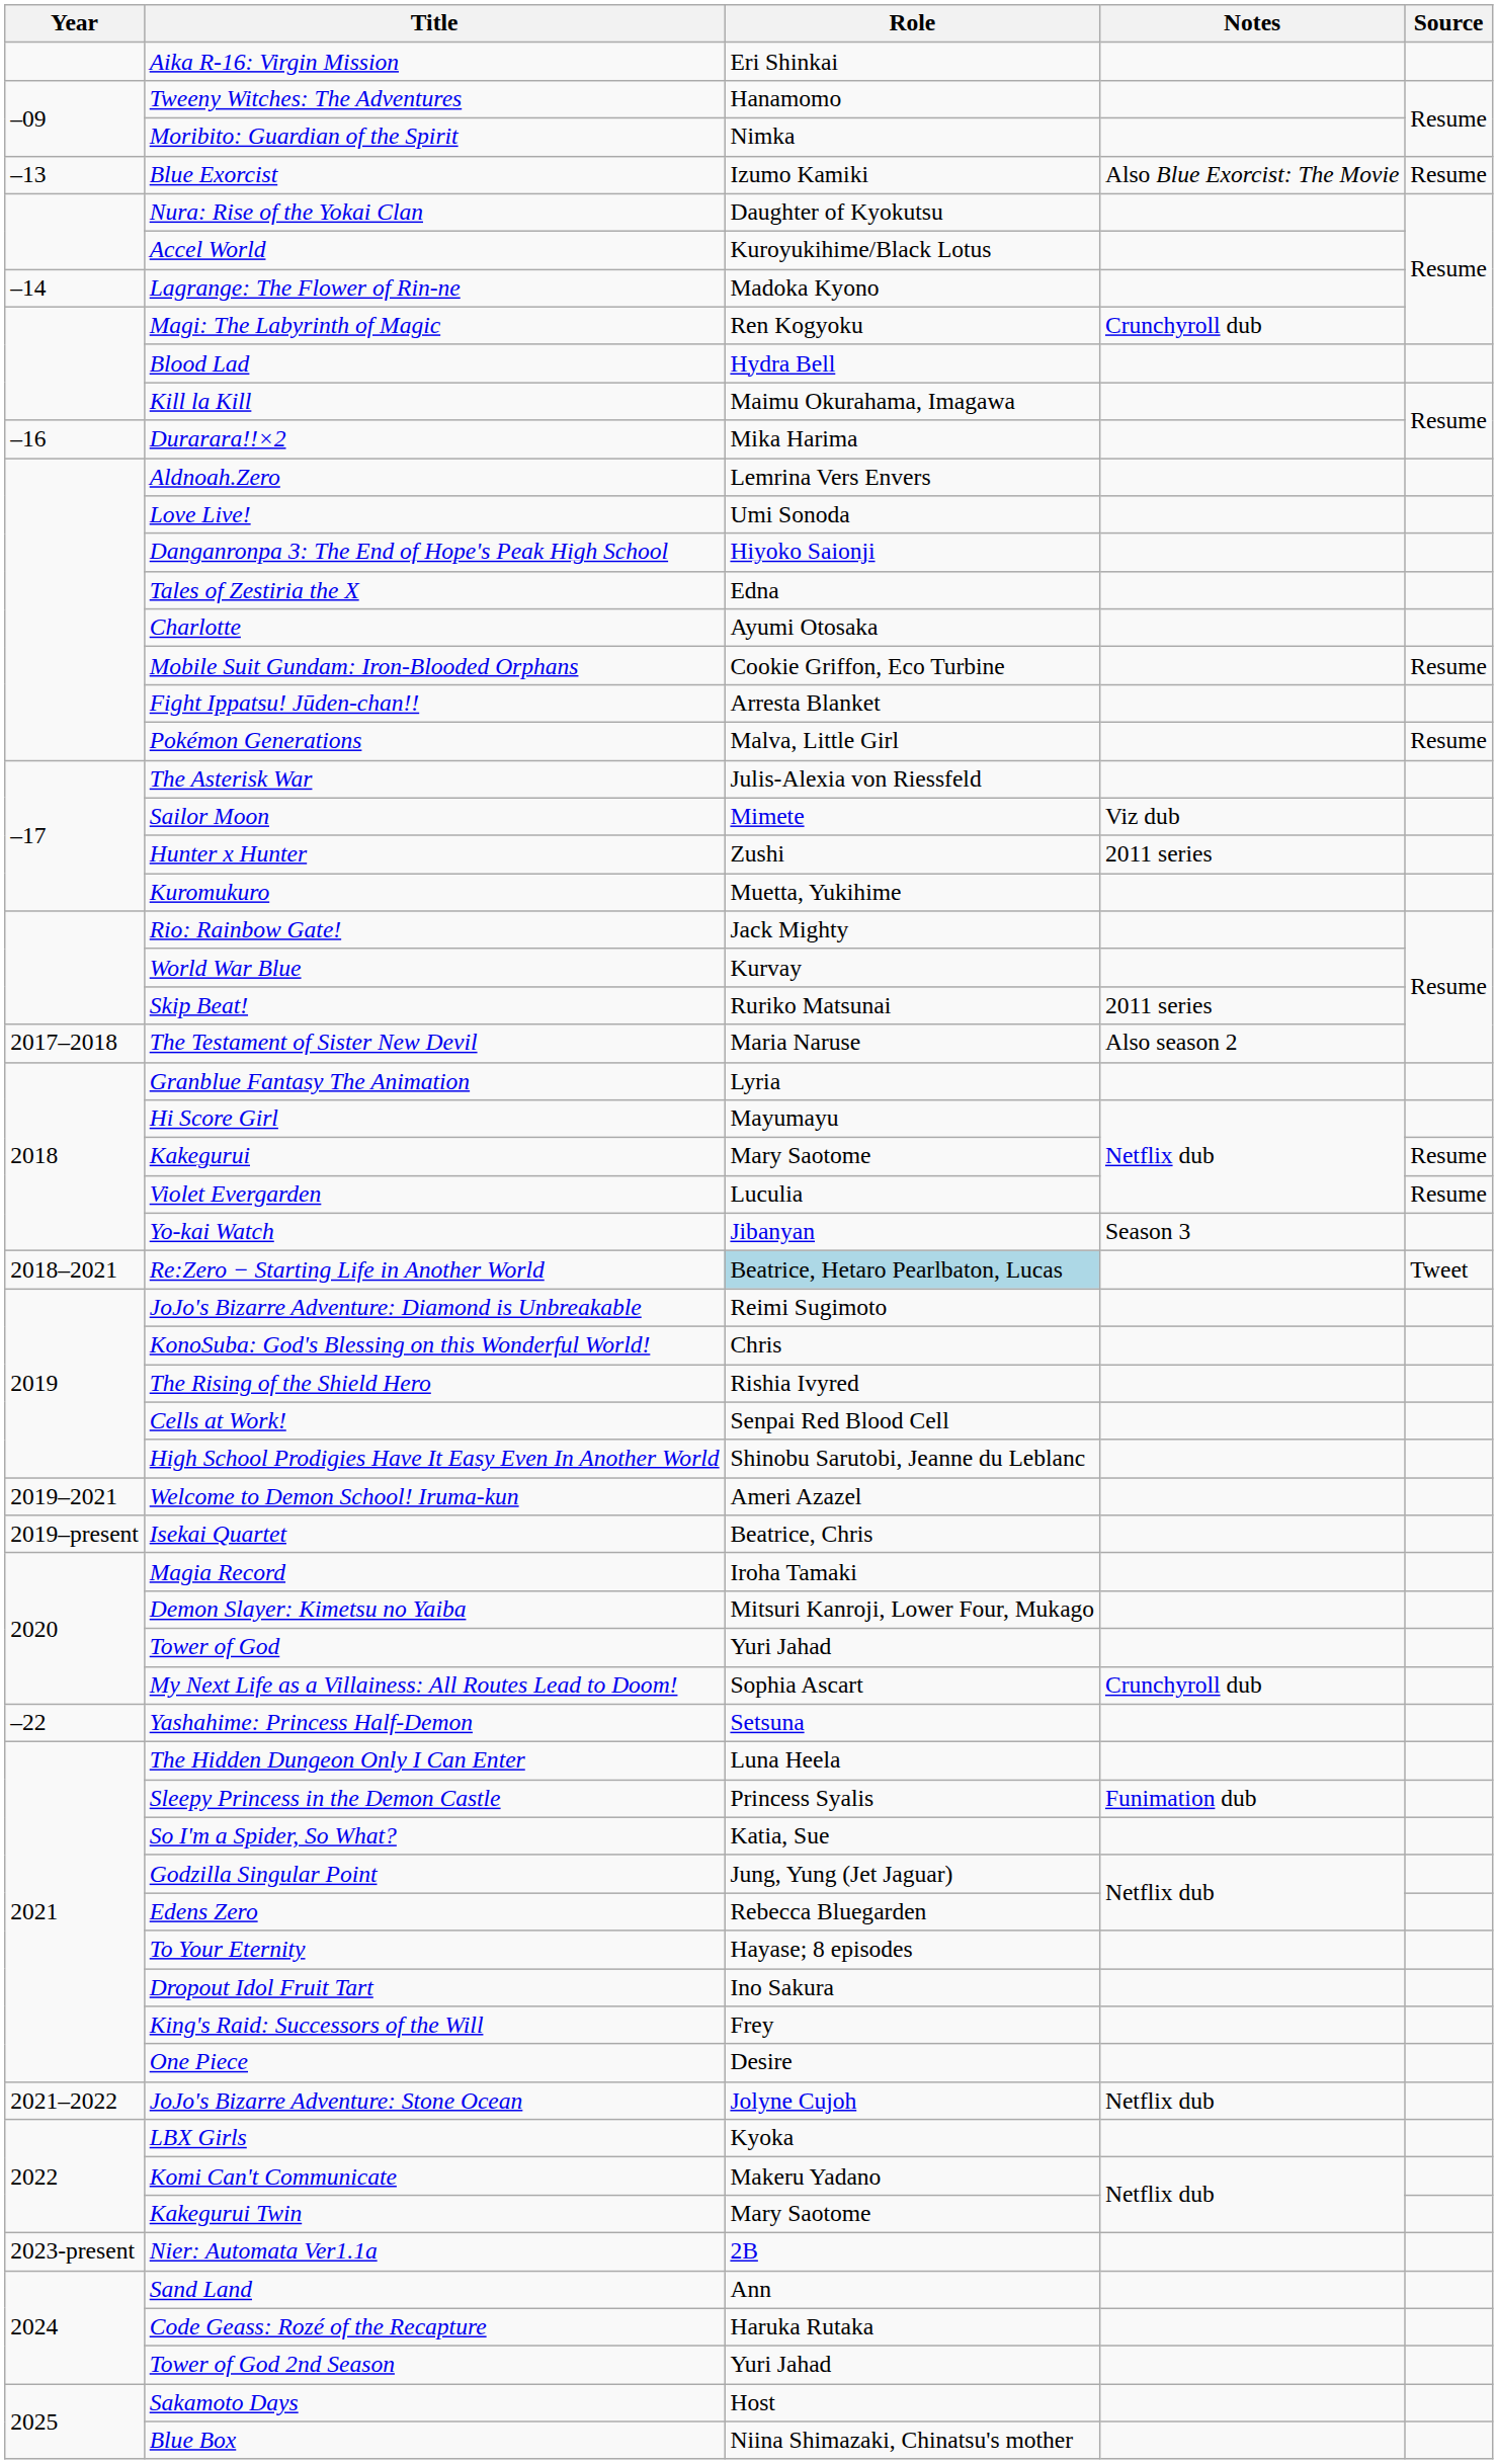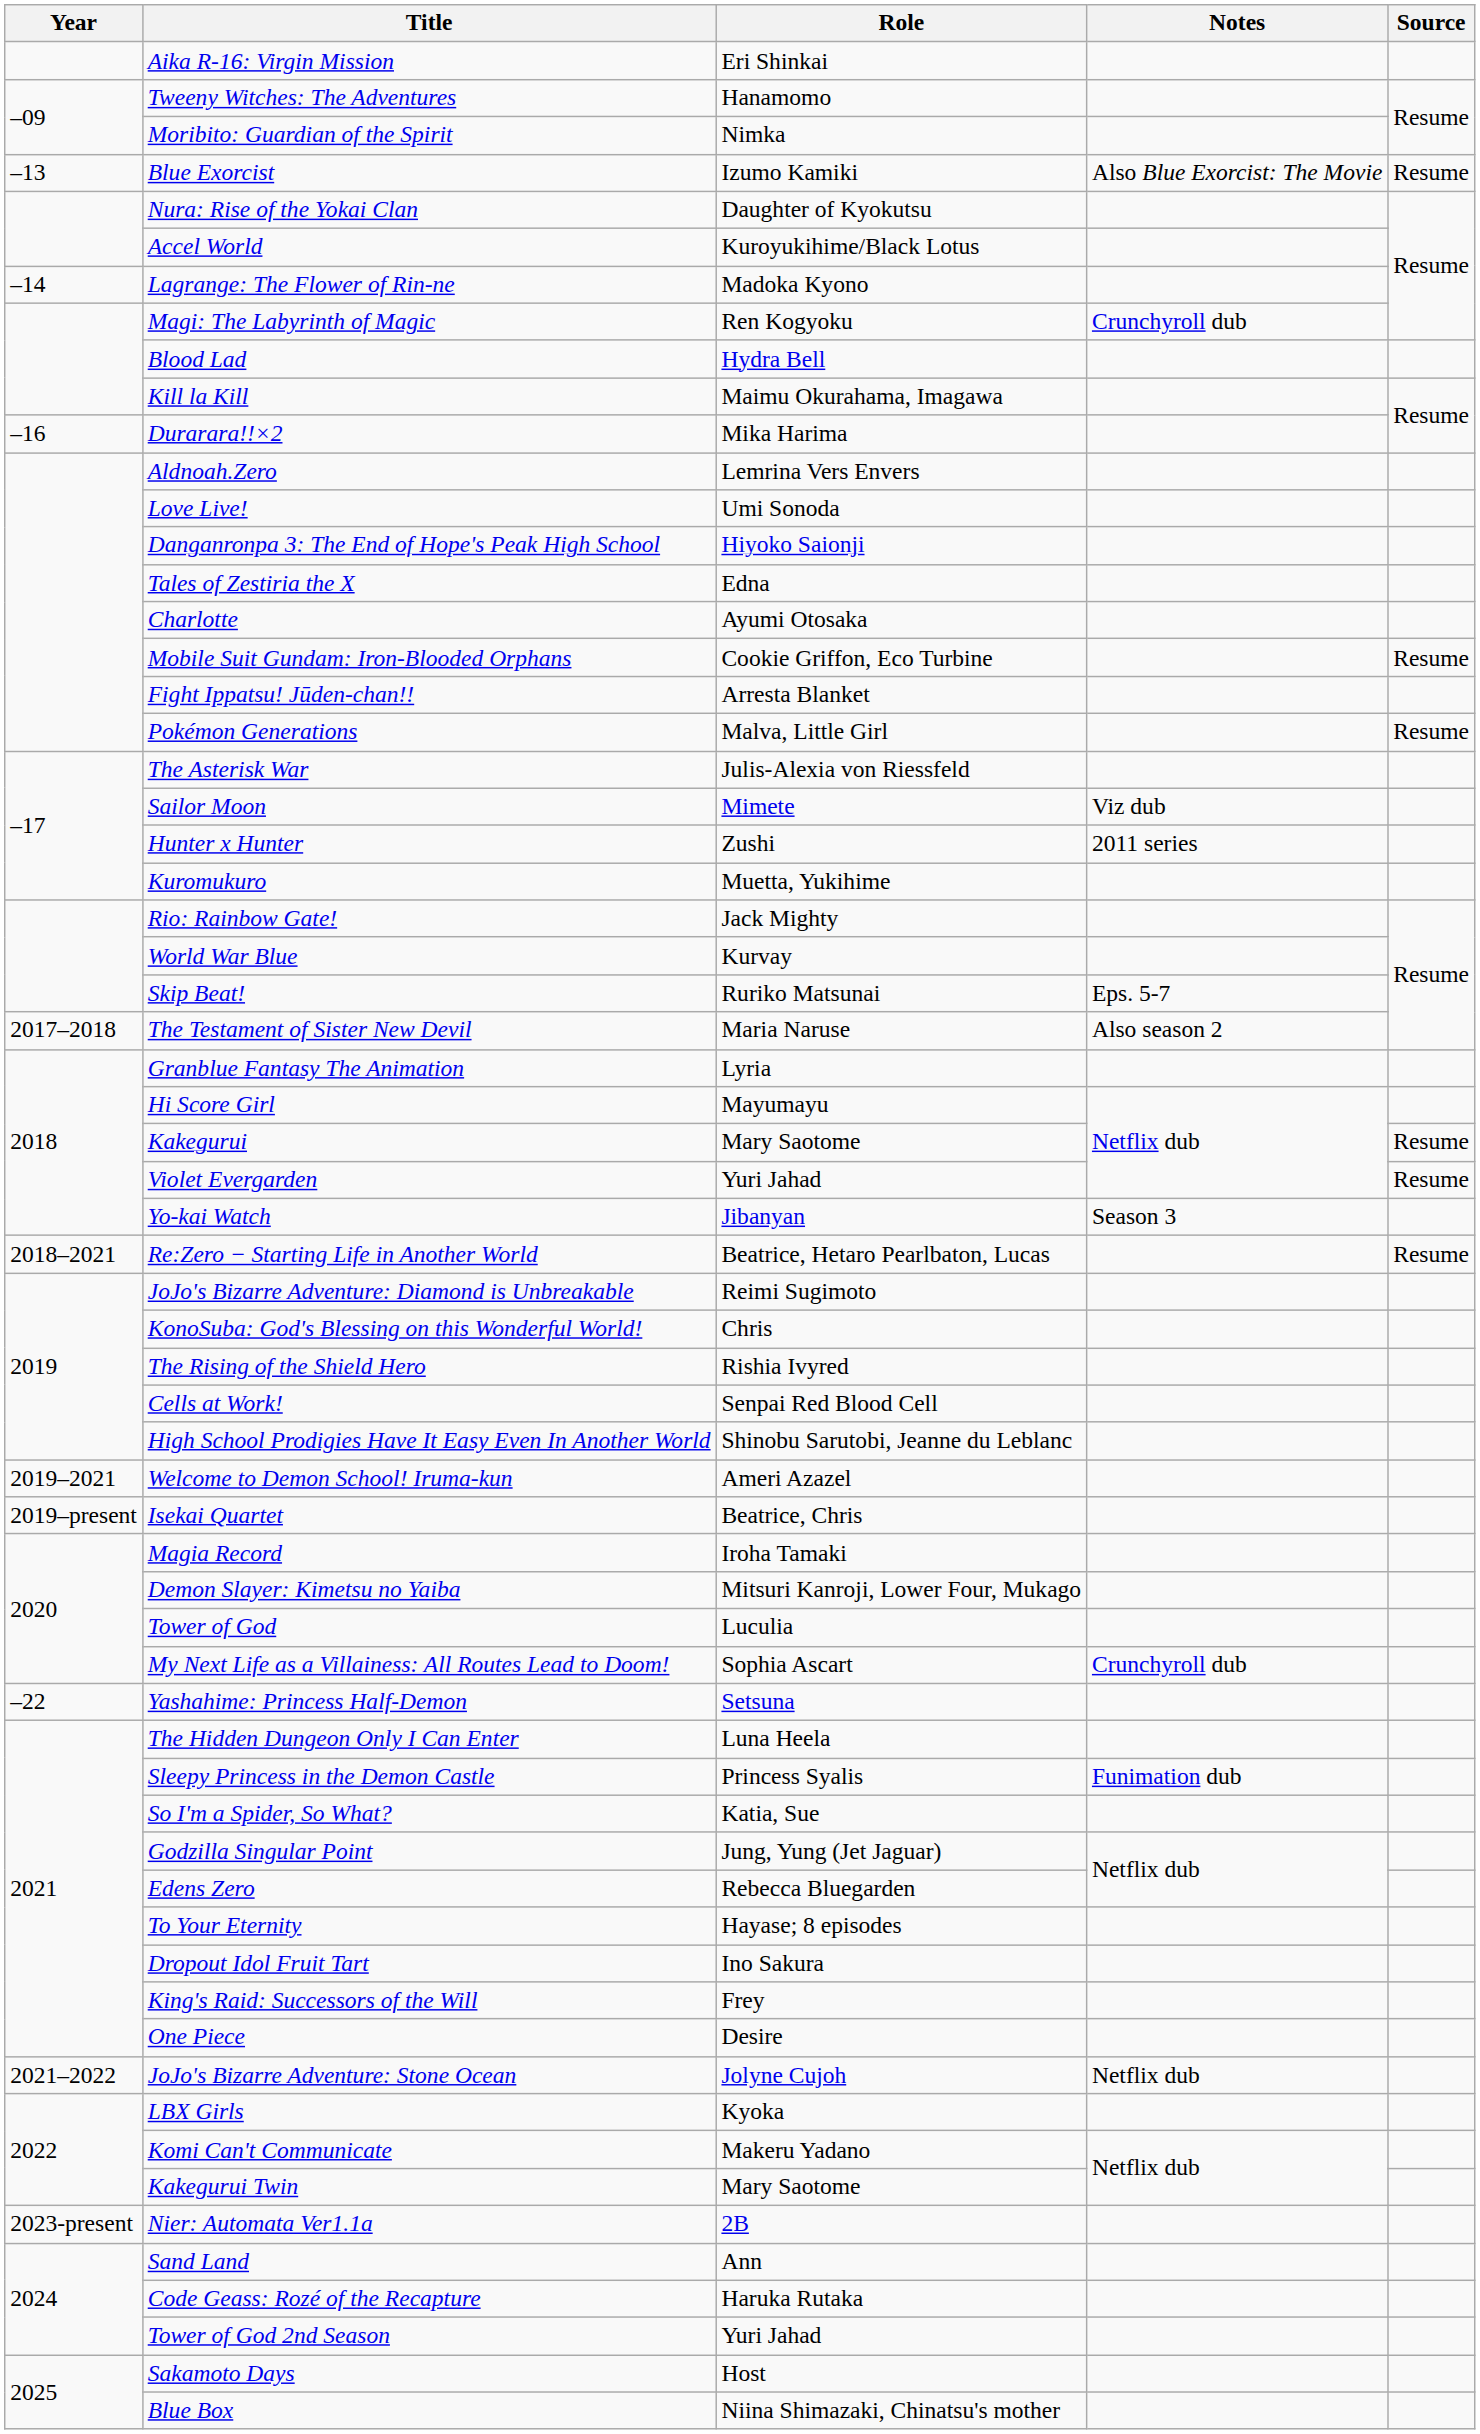 <table class="wikitable sortable">
 <tr>
 <th>Year</th>
 <th>Title</th>
 <th>Role</th>
 <th>Notes</th>
 <th>Source</th>
 </tr>
 <tr>
 <td></td>
 <td><em><a href='#'>Aika R-16: Virgin Mission</a></em></td>
 <td>Eri Shinkai</td>
 <td></td>
 <td></td>
 </tr>
 <tr>
 <td rowspan="2">–09</td>
 <td><em><a href='#'>Tweeny Witches: The Adventures</a></em></td>
 <td>Hanamomo</td>
 <td></td>
 <td rowspan="2">Resume</td>
 </tr>
 <tr>
 <td><em><a href='#'>Moribito: Guardian of the Spirit</a></em></td>
 <td>Nimka</td>
 <td></td>
 </tr>
 <tr>
 <td>–13</td>
 <td><em><a href='#'>Blue Exorcist</a></em></td>
 <td>Izumo Kamiki</td>
 <td>Also <em>Blue Exorcist: The Movie</em></td>
 <td>Resume</td>
 </tr>
 <tr>
 <td rowspan="2"></td>
 <td><em><a href='#'>Nura: Rise of the Yokai Clan</a></em></td>
 <td>Daughter of Kyokutsu</td>
 <td></td>
 <td rowspan="4">Resume</td>
 </tr>
 <tr>
 <td><em><a href='#'>Accel World</a></em></td>
 <td>Kuroyukihime/Black Lotus</td>
 <td></td>
 </tr>
 <tr>
 <td>–14</td>
 <td><em><a href='#'>Lagrange: The Flower of Rin-ne</a></em></td>
 <td>Madoka Kyono</td>
 <td></td>
 </tr>
 <tr>
 <td rowspan="3"></td>
 <td><em><a href='#'>Magi: The Labyrinth of Magic</a></em></td>
 <td>Ren Kogyoku</td>
 <td><a href='#'>Crunchyroll</a> dub</td>
 </tr>
 <tr>
 <td><em><a href='#'>Blood Lad</a></em></td>
 <td><a href='#'>Hydra Bell</a></td>
 <td></td>
 <td></td>
 </tr>
 <tr>
 <td><em><a href='#'>Kill la Kill</a></em></td>
 <td>Maimu Okurahama, Imagawa</td>
 <td></td>
 <td rowspan="2">Resume</td>
 </tr>
 <tr>
 <td>–16</td>
 <td><em><a href='#'>Durarara!!×2</a></em></td>
 <td>Mika Harima</td>
 <td></td>
 </tr>
 <tr>
 <td rowspan="8"></td>
 <td><em><a href='#'>Aldnoah.Zero</a></em></td>
 <td>Lemrina Vers Envers</td>
 <td></td>
 <td></td>
 </tr>
 <tr>
 <td><em><a href='#'>Love Live!</a></em></td>
 <td>Umi Sonoda</td>
 <td></td>
 <td></td>
 </tr>
 <tr>
 <td><em><a href='#'>Danganronpa 3: The End of Hope's Peak High School</a></em></td>
 <td><a href='#'>Hiyoko Saionji</a></td>
 <td></td>
 <td></td>
 </tr>
 <tr>
 <td><em><a href='#'>Tales of Zestiria the X</a></em></td>
 <td>Edna</td>
 <td></td>
 <td></td>
 </tr>
 <tr>
 <td><em><a href='#'>Charlotte</a></em></td>
 <td>Ayumi Otosaka</td>
 <td></td>
 <td></td>
 </tr>
 <tr>
 <td><em><a href='#'>Mobile Suit Gundam: Iron-Blooded Orphans</a></em></td>
 <td>Cookie Griffon, Eco Turbine</td>
 <td></td>
 <td>Resume</td>
 </tr>
 <tr>
 <td><em><a href='#'>Fight Ippatsu! Jūden-chan!!</a></em></td>
 <td>Arresta Blanket</td>
 <td></td>
 <td></td>
 </tr>
 <tr>
 <td><em><a href='#'>Pokémon Generations</a></em></td>
 <td>Malva, Little Girl</td>
 <td></td>
 <td>Resume</td>
 </tr>
 <tr>
 <td rowspan="4">–17</td>
 <td><em><a href='#'>The Asterisk War</a></em></td>
 <td>Julis-Alexia von Riessfeld</td>
 <td></td>
 <td></td>
 </tr>
 <tr>
 <td><em><a href='#'>Sailor Moon</a></em></td>
 <td><a href='#'>Mimete</a></td>
 <td>Viz dub</td>
 <td></td>
 </tr>
 <tr>
 <td><em><a href='#'>Hunter x Hunter</a></em></td>
 <td>Zushi</td>
 <td>2011 series</td>
 <td></td>
 </tr>
 <tr>
 <td><em><a href='#'>Kuromukuro</a></em></td>
 <td>Muetta, Yukihime</td>
 <td></td>
 <td></td>
 </tr>
 <tr>
 <td rowspan="3"></td>
 <td><em><a href='#'>Rio: Rainbow Gate!</a></em></td>
 <td>Jack Mighty</td>
 <td></td>
 <td rowspan="4">Resume</td>
 </tr>
 <tr>
 <td><em><a href='#'>World War Blue</a></em></td>
 <td>Kurvay</td>
 <td></td>
 </tr>
 <tr>
 <td><em><a href='#'>Skip Beat!</a></em></td>
 <td>Ruriko Matsunai</td>
-<td>2011 series</td>
+<td>Eps. 5-7</td>
 </tr>
 <tr>
 <td>2017–2018</td>
 <td><em><a href='#'>The Testament of Sister New Devil</a></em></td>
 <td>Maria Naruse</td>
 <td>Also season 2</td>
 </tr>
 <tr>
 <td rowspan="5">2018</td>
 <td><em><a href='#'>Granblue Fantasy The Animation</a></em></td>
 <td>Lyria</td>
 <td></td>
 <td></td>
 </tr>
 <tr>
 <td><em><a href='#'>Hi Score Girl</a></em></td>
 <td>Mayumayu</td>
 <td rowspan="3"><a href='#'>Netflix</a> dub</td>
 <td></td>
 </tr>
 <tr>
 <td><em><a href='#'>Kakegurui</a></em></td>
 <td>Mary Saotome</td>
 <td>Resume</td>
 </tr>
 <tr>
 <td><em><a href='#'>Violet Evergarden</a></em></td>
-<td>Luculia</td>
+<td>Yuri Jahad</td>
 <td>Resume</td>
 </tr>
 <tr>
 <td><em><a href='#'>Yo-kai Watch</a></em></td>
 <td><a href='#'>Jibanyan</a></td>
 <td>Season 3</td>
 <td></td>
 </tr>
 <tr>
 <td>2018–2021</td>
 <td><em><a href='#'>Re:Zero − Starting Life in Another World</a></em></td>
-<td style="background: lightblue;">Beatrice, Hetaro Pearlbaton, Lucas</td>
+<td>Beatrice, Hetaro Pearlbaton, Lucas</td>
 <td></td>
-<td>Tweet</td>
+<td>Resume</td>
 </tr>
 <tr>
 <td rowspan="5">2019</td>
 <td><em><a href='#'>JoJo's Bizarre Adventure: Diamond is Unbreakable</a></em></td>
 <td>Reimi Sugimoto</td>
 <td></td>
 <td></td>
 </tr>
 <tr>
 <td><em><a href='#'>KonoSuba: God's Blessing on this Wonderful World!</a></em></td>
 <td>Chris</td>
 <td></td>
 <td></td>
 </tr>
 <tr>
 <td><em><a href='#'>The Rising of the Shield Hero</a></em></td>
 <td>Rishia Ivyred</td>
 <td></td>
 <td></td>
 </tr>
 <tr>
 <td><em><a href='#'>Cells at Work!</a></em></td>
 <td>Senpai Red Blood Cell</td>
 <td></td>
 <td></td>
 </tr>
 <tr>
 <td><em><a href='#'>High School Prodigies Have It Easy Even In Another World</a></em></td>
 <td>Shinobu Sarutobi, Jeanne du Leblanc</td>
 <td></td>
 <td></td>
 </tr>
 <tr>
 <td>2019–2021</td>
 <td><em><a href='#'>Welcome to Demon School! Iruma-kun</a></em></td>
 <td>Ameri Azazel</td>
 <td></td>
 <td></td>
 </tr>
 <tr>
 <td>2019–present</td>
 <td><em><a href='#'>Isekai Quartet</a></em></td>
 <td>Beatrice, Chris</td>
 <td></td>
 <td></td>
 </tr>
 <tr>
 <td rowspan="4">2020</td>
 <td><em><a href='#'>Magia Record</a></em></td>
 <td>Iroha Tamaki</td>
 <td></td>
 <td></td>
 </tr>
 <tr>
 <td><em><a href='#'>Demon Slayer: Kimetsu no Yaiba</a></em></td>
 <td>Mitsuri Kanroji, Lower Four, Mukago</td>
 <td></td>
 <td></td>
 </tr>
 <tr>
 <td><em><a href='#'>Tower of God</a></em></td>
-<td>Yuri Jahad</td>
+<td>Luculia</td>
 <td></td>
 <td></td>
 </tr>
 <tr>
 <td><em><a href='#'>My Next Life as a Villainess: All Routes Lead to Doom!</a></em></td>
 <td>Sophia Ascart</td>
 <td><a href='#'>Crunchyroll</a> dub</td>
 <td></td>
 </tr>
 <tr>
 <td>–22</td>
 <td><em><a href='#'>Yashahime: Princess Half-Demon</a></em></td>
 <td><a href='#'>Setsuna</a></td>
 <td></td>
 <td></td>
 </tr>
 <tr>
 <td rowspan="9">2021</td>
 <td><em><a href='#'>The Hidden Dungeon Only I Can Enter</a></em></td>
 <td>Luna Heela</td>
 <td></td>
 <td></td>
 </tr>
 <tr>
 <td><em><a href='#'>Sleepy Princess in the Demon Castle</a></em></td>
 <td>Princess Syalis</td>
 <td><a href='#'>Funimation</a> dub</td>
 <td></td>
 </tr>
 <tr>
 <td><em><a href='#'>So I'm a Spider, So What?</a></em></td>
 <td>Katia, Sue</td>
 <td></td>
 <td></td>
 </tr>
 <tr>
 <td><em><a href='#'>Godzilla Singular Point</a></em></td>
 <td>Jung, Yung (Jet Jaguar)</td>
 <td rowspan="2">Netflix dub</td>
 <td></td>
 </tr>
 <tr>
 <td><em><a href='#'>Edens Zero</a></em></td>
 <td>Rebecca Bluegarden</td>
 <td></td>
 </tr>
 <tr>
 <td><em><a href='#'>To Your Eternity</a></em></td>
 <td>Hayase; 8 episodes</td>
 <td></td>
 <td></td>
 </tr>
 <tr>
 <td><em><a href='#'>Dropout Idol Fruit Tart</a></em></td>
 <td>Ino Sakura</td>
 <td></td>
 <td></td>
 </tr>
 <tr>
 <td><em><a href='#'>King's Raid: Successors of the Will</a></em></td>
 <td>Frey</td>
 <td></td>
 <td></td>
 </tr>
 <tr>
 <td><em><a href='#'>One Piece</a></em></td>
 <td>Desire</td>
 <td></td>
 <td></td>
 </tr>
 <tr>
 <td>2021–2022</td>
 <td><em><a href='#'>JoJo's Bizarre Adventure: Stone Ocean</a></em></td>
 <td><a href='#'>Jolyne Cujoh</a></td>
 <td>Netflix dub</td>
 <td></td>
 </tr>
 <tr>
 <td rowspan="3">2022</td>
 <td><em><a href='#'>LBX Girls</a></em></td>
 <td>Kyoka</td>
 <td></td>
 <td></td>
 </tr>
 <tr>
 <td><em><a href='#'>Komi Can't Communicate</a></em></td>
 <td>Makeru Yadano</td>
 <td rowspan="2">Netflix dub</td>
 <td></td>
 </tr>
 <tr>
 <td><em><a href='#'>Kakegurui Twin</a></em></td>
 <td>Mary Saotome</td>
 <td></td>
 </tr>
 <tr>
 <td>2023-present</td>
 <td><em><a href='#'>Nier: Automata Ver1.1a</a></em></td>
 <td><a href='#'>2B</a></td>
 <td></td>
 <td></td>
 </tr>
 <tr>
 <td rowspan="3">2024</td>
 <td><em><a href='#'>Sand Land</a></em></td>
 <td>Ann</td>
 <td></td>
 <td></td>
 </tr>
 <tr>
 <td><em><a href='#'>Code Geass: Rozé of the Recapture</a></em></td>
 <td>Haruka Rutaka</td>
 <td></td>
 <td></td>
 </tr>
 <tr>
 <td><em><a href='#'>Tower of God 2nd Season</a></em></td>
 <td>Yuri Jahad</td>
 <td></td>
 <td></td>
 </tr>
 <tr>
 <td rowspan="2">2025</td>
 <td><em><a href='#'>Sakamoto Days</a></em></td>
 <td>Host</td>
 <td></td>
 <td></td>
 </tr>
 <tr>
 <td><em><a href='#'>Blue Box</a></em></td>
 <td>Niina Shimazaki, Chinatsu's mother</td>
 <td></td>
 <td></td>
 </tr>
 </table>
